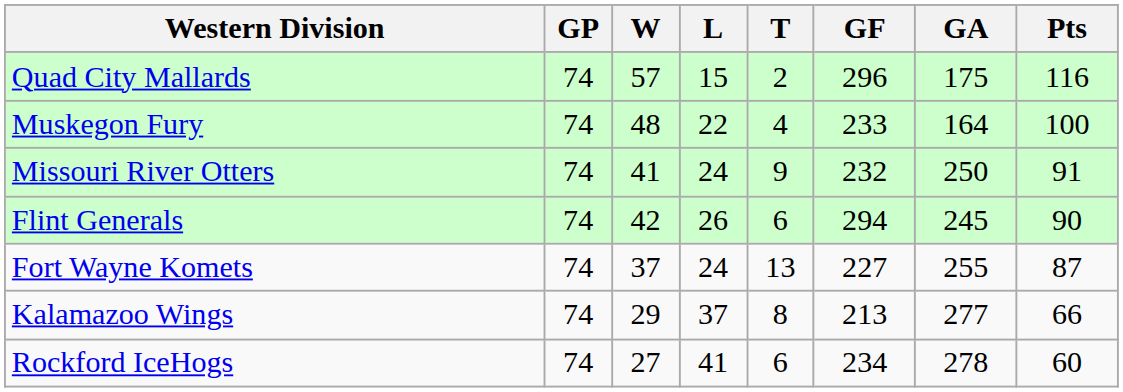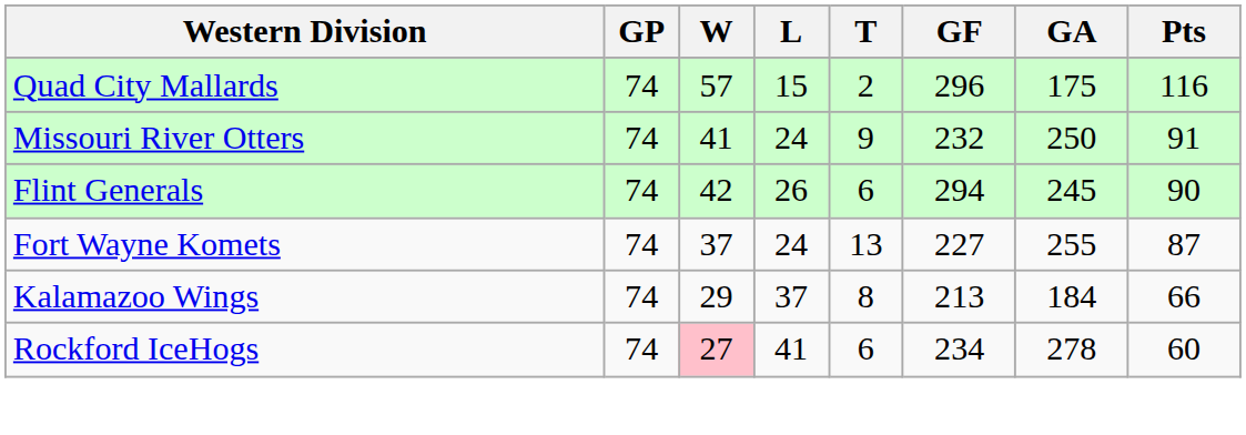 <table class="wikitable">
 <tr>
 <th width="40%" bgcolor="#e0e0e0">Western Division</th>
 <th width="5%" bgcolor="#e0e0e0">GP</th>
 <th width="5%" bgcolor="#e0e0e0">W</th>
 <th width="5%" bgcolor="#e0e0e0">L</th>
 <th width="5%" bgcolor="#e0e0e0">T</th>
 <th width="7.5%" bgcolor="#e0e0e0">GF</th>
 <th width="7.5%" bgcolor="#e0e0e0">GA</th>
 <th width="7.5%" bgcolor="#e0e0e0">Pts</th>
 </tr>
 <tr align="center" bgcolor="#CCFFCC">
 <td align="left"><a href='#'>Quad City Mallards</a></td>
 <td>74</td>
 <td>57</td>
 <td>15</td>
 <td>2</td>
 <td>296</td>
 <td>175</td>
 <td>116</td>
-</tr>
-<tr align="center" bgcolor="#CCFFCC">
-<td align="left"><a href='#'>Muskegon Fury</a></td>
-<td>74</td>
-<td>48</td>
-<td>22</td>
-<td>4</td>
-<td>233</td>
-<td>164</td>
-<td>100</td>
 </tr>
 <tr align="center" bgcolor="#CCFFCC">
 <td align="left"><a href='#'>Missouri River Otters</a></td>
 <td>74</td>
 <td>41</td>
 <td>24</td>
 <td>9</td>
 <td>232</td>
 <td>250</td>
 <td>91</td>
 </tr>
 <tr align="center" bgcolor="#CCFFCC">
 <td align="left"><a href='#'>Flint Generals</a></td>
 <td>74</td>
 <td>42</td>
 <td>26</td>
 <td>6</td>
 <td>294</td>
 <td>245</td>
 <td>90</td>
 </tr>
 <tr align="center">
 <td align="left"><a href='#'>Fort Wayne Komets</a></td>
 <td>74</td>
 <td>37</td>
 <td>24</td>
 <td>13</td>
 <td>227</td>
 <td>255</td>
 <td>87</td>
 </tr>
 <tr align="center">
 <td align="left"><a href='#'>Kalamazoo Wings</a></td>
 <td>74</td>
 <td>29</td>
 <td>37</td>
 <td>8</td>
 <td>213</td>
-<td>277</td>
+<td>184</td>
 <td>66</td>
 </tr>
 <tr align="center">
 <td align="left"><a href='#'>Rockford IceHogs</a></td>
 <td>74</td>
-<td>27</td>
+<td style="background: pink;">27</td>
 <td>41</td>
 <td>6</td>
 <td>234</td>
 <td>278</td>
 <td>60</td>
 </tr>
 </table>
